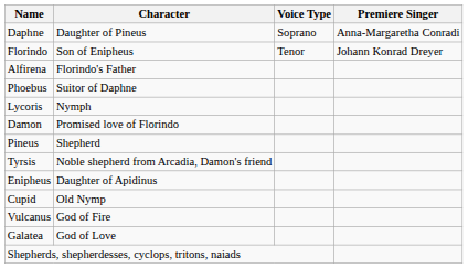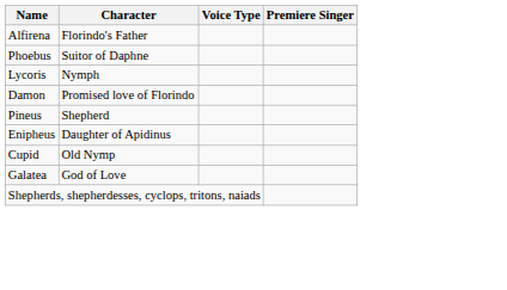 <table class="wikitable">
 <tr>
 <th>Name</th>
 <th>Character</th>
 <th>Voice Type</th>
 <th>Premiere Singer</th>
-</tr>
-<tr>
-<td>Daphne</td>
-<td>Daughter of Pineus</td>
-<td>Soprano</td>
-<td>Anna-Margaretha Conradi</td>
-</tr>
-<tr>
-<td>Florindo</td>
-<td>Son of Enipheus</td>
-<td>Tenor</td>
-<td>Johann Konrad Dreyer</td>
 </tr>
 <tr>
 <td>Alfirena</td>
 <td>Florindo's Father</td>
 <td></td>
 <td></td>
 </tr>
 <tr>
 <td>Phoebus</td>
 <td>Suitor of Daphne</td>
 <td></td>
 <td></td>
 </tr>
 <tr>
 <td>Lycoris</td>
 <td>Nymph</td>
 <td></td>
 <td></td>
 </tr>
 <tr>
 <td>Damon</td>
 <td>Promised love of Florindo</td>
 <td></td>
 <td></td>
 </tr>
 <tr>
 <td>Pineus</td>
 <td>Shepherd</td>
 <td></td>
 <td></td>
 </tr>
 <tr>
-<td>Tyrsis</td>
-<td>Noble shepherd from Arcadia, Damon's friend</td>
-<td></td>
-<td></td>
-</tr>
-<tr>
 <td>Enipheus</td>
 <td>Daughter of Apidinus</td>
 <td></td>
 <td></td>
 </tr>
 <tr>
 <td>Cupid</td>
 <td>Old Nymp</td>
-<td></td>
-<td></td>
-</tr>
-<tr>
-<td>Vulcanus</td>
-<td>God of Fire</td>
 <td></td>
 <td></td>
 </tr>
 <tr>
 <td>Galatea</td>
 <td>God of Love</td>
 <td></td>
 <td></td>
 </tr>
 <tr>
 <td colspan="3">Shepherds, shepherdesses, cyclops, tritons, naiads</td>
 <td></td>
 </tr>
 </table>
